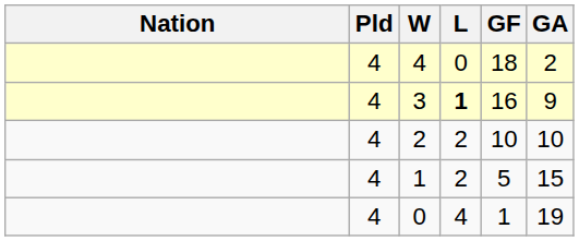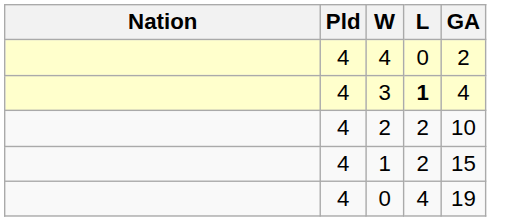 <table class=wikitable style="text-align:center">
 <tr>
 <th width=220>Nation</th>
 <th width=20>Pld</th>
 <th width=20>W</th>
 <th width=20>L</th>
-<th width=20>GF</th>
 <th width=20>GA</th>
 </tr>
 <tr bgcolor=#ffffcc>
 <td align=left></td>
 <td>4</td>
 <td>4</td>
 <td>0</td>
-<td>18</td>
 <td>2</td>
 </tr>
 <tr bgcolor=#ffffcc>
 <td align=left></td>
 <td>4</td>
 <td>3</td>
 <td><strong>1</strong></td>
-<td>16</td>
-<td>9</td>
+<td>4</td>
 </tr>
 <tr>
 <td align=left></td>
 <td>4</td>
 <td>2</td>
 <td>2</td>
 <td>10</td>
-<td>10</td>
 </tr>
 <tr>
 <td align=left></td>
 <td>4</td>
 <td>1</td>
 <td>2</td>
-<td>5</td>
 <td>15</td>
 </tr>
 <tr>
 <td align=left></td>
 <td>4</td>
 <td>0</td>
 <td>4</td>
-<td>1</td>
 <td>19</td>
 </tr>
 </table>
